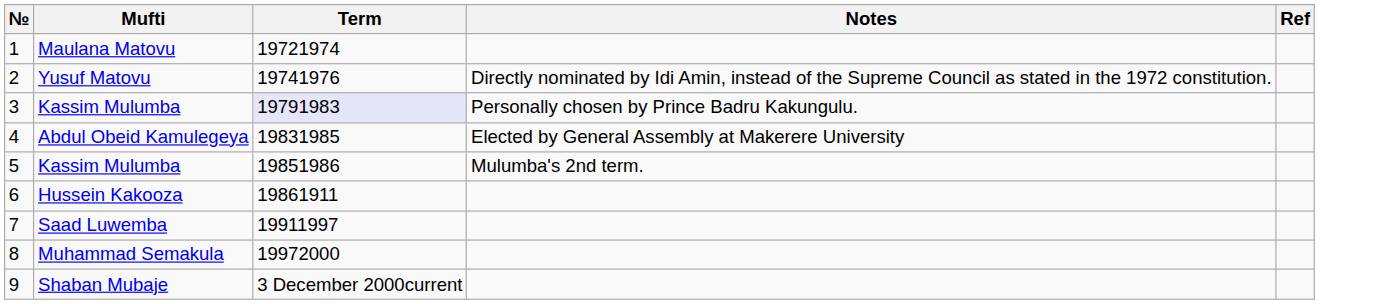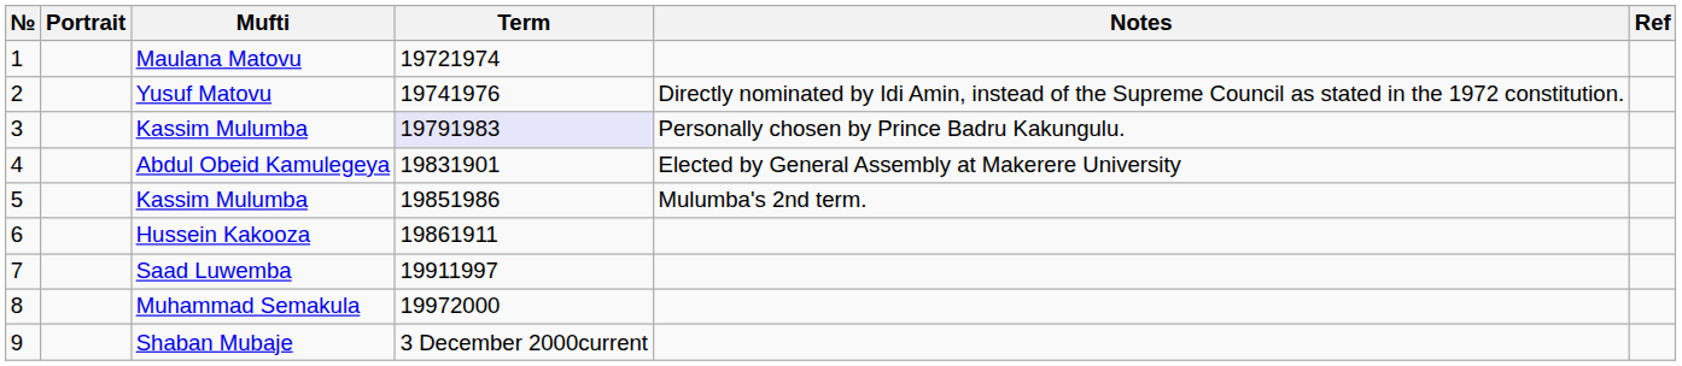 <table class="wikitable">
 <tr>
 <th>№</th>
+<th>Portrait</th>
 <th>Mufti</th>
 <th>Term</th>
 <th>Notes</th>
 <th>Ref</th>
 </tr>
 <tr>
 <td>1</td>
+<td></td>
 <td><a href='#'>Maulana Matovu</a></td>
 <td>19721974</td>
 <td></td>
 <td></td>
 </tr>
 <tr>
 <td>2</td>
+<td></td>
 <td><a href='#'>Yusuf Matovu</a></td>
 <td>19741976</td>
 <td>Directly nominated by Idi Amin, instead of the Supreme Council as stated in the 1972 constitution.</td>
 <td></td>
 </tr>
 <tr>
 <td>3</td>
+<td></td>
 <td><a href='#'>Kassim Mulumba</a></td>
 <td style="background: lavender;">19791983</td>
 <td>Personally chosen by Prince Badru Kakungulu.</td>
 <td></td>
 </tr>
 <tr>
 <td>4</td>
+<td></td>
 <td><a href='#'>Abdul Obeid Kamulegeya</a></td>
-<td>19831985</td>
+<td>19831901</td>
 <td>Elected by General Assembly at Makerere University</td>
 <td></td>
 </tr>
 <tr>
 <td>5</td>
+<td></td>
 <td><a href='#'>Kassim Mulumba</a></td>
 <td>19851986</td>
 <td>Mulumba's 2nd term.</td>
 <td></td>
 </tr>
 <tr>
 <td>6</td>
+<td></td>
 <td><a href='#'>Hussein Kakooza</a></td>
 <td>19861911</td>
 <td></td>
 <td></td>
 </tr>
 <tr>
 <td>7</td>
+<td></td>
 <td><a href='#'>Saad Luwemba</a></td>
 <td>19911997</td>
 <td></td>
 <td></td>
 </tr>
 <tr>
 <td>8</td>
+<td></td>
 <td><a href='#'>Muhammad Semakula</a></td>
 <td>19972000</td>
 <td></td>
 <td></td>
 </tr>
 <tr>
 <td>9</td>
+<td></td>
 <td><a href='#'>Shaban Mubaje</a></td>
 <td>3 December 2000current</td>
 <td></td>
 <td></td>
 </tr>
 </table>
